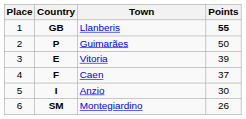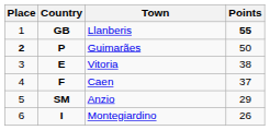 <table class="wikitable" style="text-align;">
 <tr>
 <th width="25">Place</th>
 <th width="25">Country</th>
 <th width="200">Town</th>
 <th width="25">Points</th>
 </tr>
 <tr>
 <td align="center">1</td>
 <td align="center"><strong>GB</strong></td>
 <td align="left"><a href='#'>Llanberis</a></td>
 <td align="center"><strong>55</strong></td>
 </tr>
 <tr>
-<td align="center">2</td>
+<td align="center"><strong>2</strong></td>
 <td align="center"><strong>P</strong></td>
 <td align="left"><a href='#'>Guimarães</a></td>
 <td align="center">50</td>
 </tr>
 <tr>
 <td align="center">3</td>
 <td align="center"><strong>E</strong></td>
 <td align="left"><a href='#'>Vitoria</a></td>
-<td align="center">39</td>
+<td align="center">38</td>
 </tr>
 <tr>
 <td align="center">4</td>
 <td align="center"><strong>F</strong></td>
 <td align="left"><a href='#'>Caen</a></td>
 <td align="center">37</td>
 </tr>
 <tr>
 <td align="center">5</td>
-<td align="center"><strong>I</strong></td>
+<td align="center"><strong>SM</strong></td>
 <td align="left"><a href='#'>Anzio</a></td>
-<td align="center">30</td>
+<td align="center">29</td>
 </tr>
 <tr>
 <td align="center">6</td>
-<td align="center"><strong>SM</strong></td>
+<td align="center"><strong>I</strong></td>
 <td align="left"><a href='#'>Montegiardino</a></td>
 <td align="center">26</td>
 </tr>
 </table>
